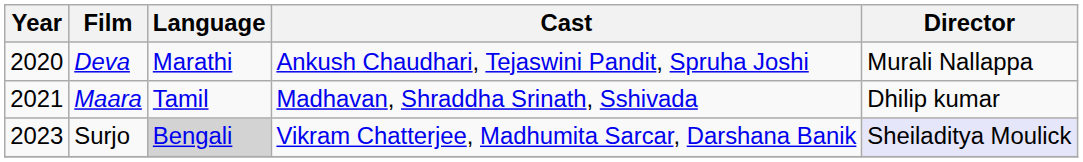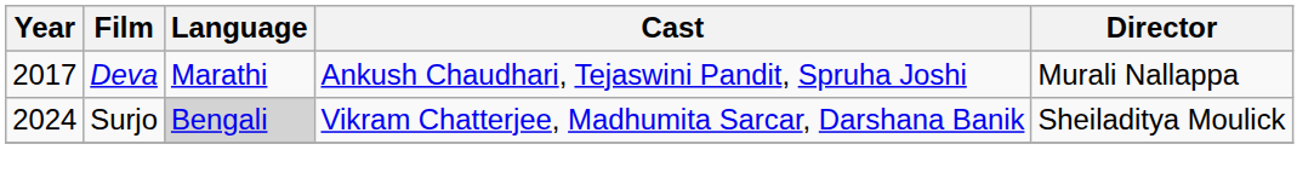 <table class="wikitable sortable">
 <tr>
 <th>Year</th>
 <th>Film</th>
 <th>Language</th>
 <th>Cast</th>
 <th>Director</th>
 </tr>
 <tr>
-<td>2020</td>
+<td>2017</td>
 <td><a href='#'><em>Deva</em></a></td>
 <td><a href='#'>Marathi</a></td>
 <td><a href='#'>Ankush Chaudhari</a>, <a href='#'>Tejaswini Pandit</a>, <a href='#'>Spruha Joshi</a></td>
 <td>Murali Nallappa</td>
 </tr>
 <tr>
-<td>2021</td>
-<td><em><a href='#'>Maara</a></em></td>
-<td><a href='#'>Tamil</a></td>
-<td><a href='#'>Madhavan</a>, <a href='#'>Shraddha Srinath</a>, <a href='#'>Sshivada</a></td>
-<td>Dhilip kumar</td>
-</tr>
-<tr>
-<td>2023</td>
+<td>2024</td>
 <td>Surjo</td>
 <td style="background: lightgrey;"><a href='#'>Bengali</a></td>
 <td><a href='#'>Vikram Chatterjee</a>, <a href='#'>Madhumita Sarcar</a>, <a href='#'>Darshana Banik</a></td>
-<td style="background: lavender;">Sheiladitya Moulick</td>
+<td>Sheiladitya Moulick</td>
 </tr>
 <tr>
 </tr>
 </table>
